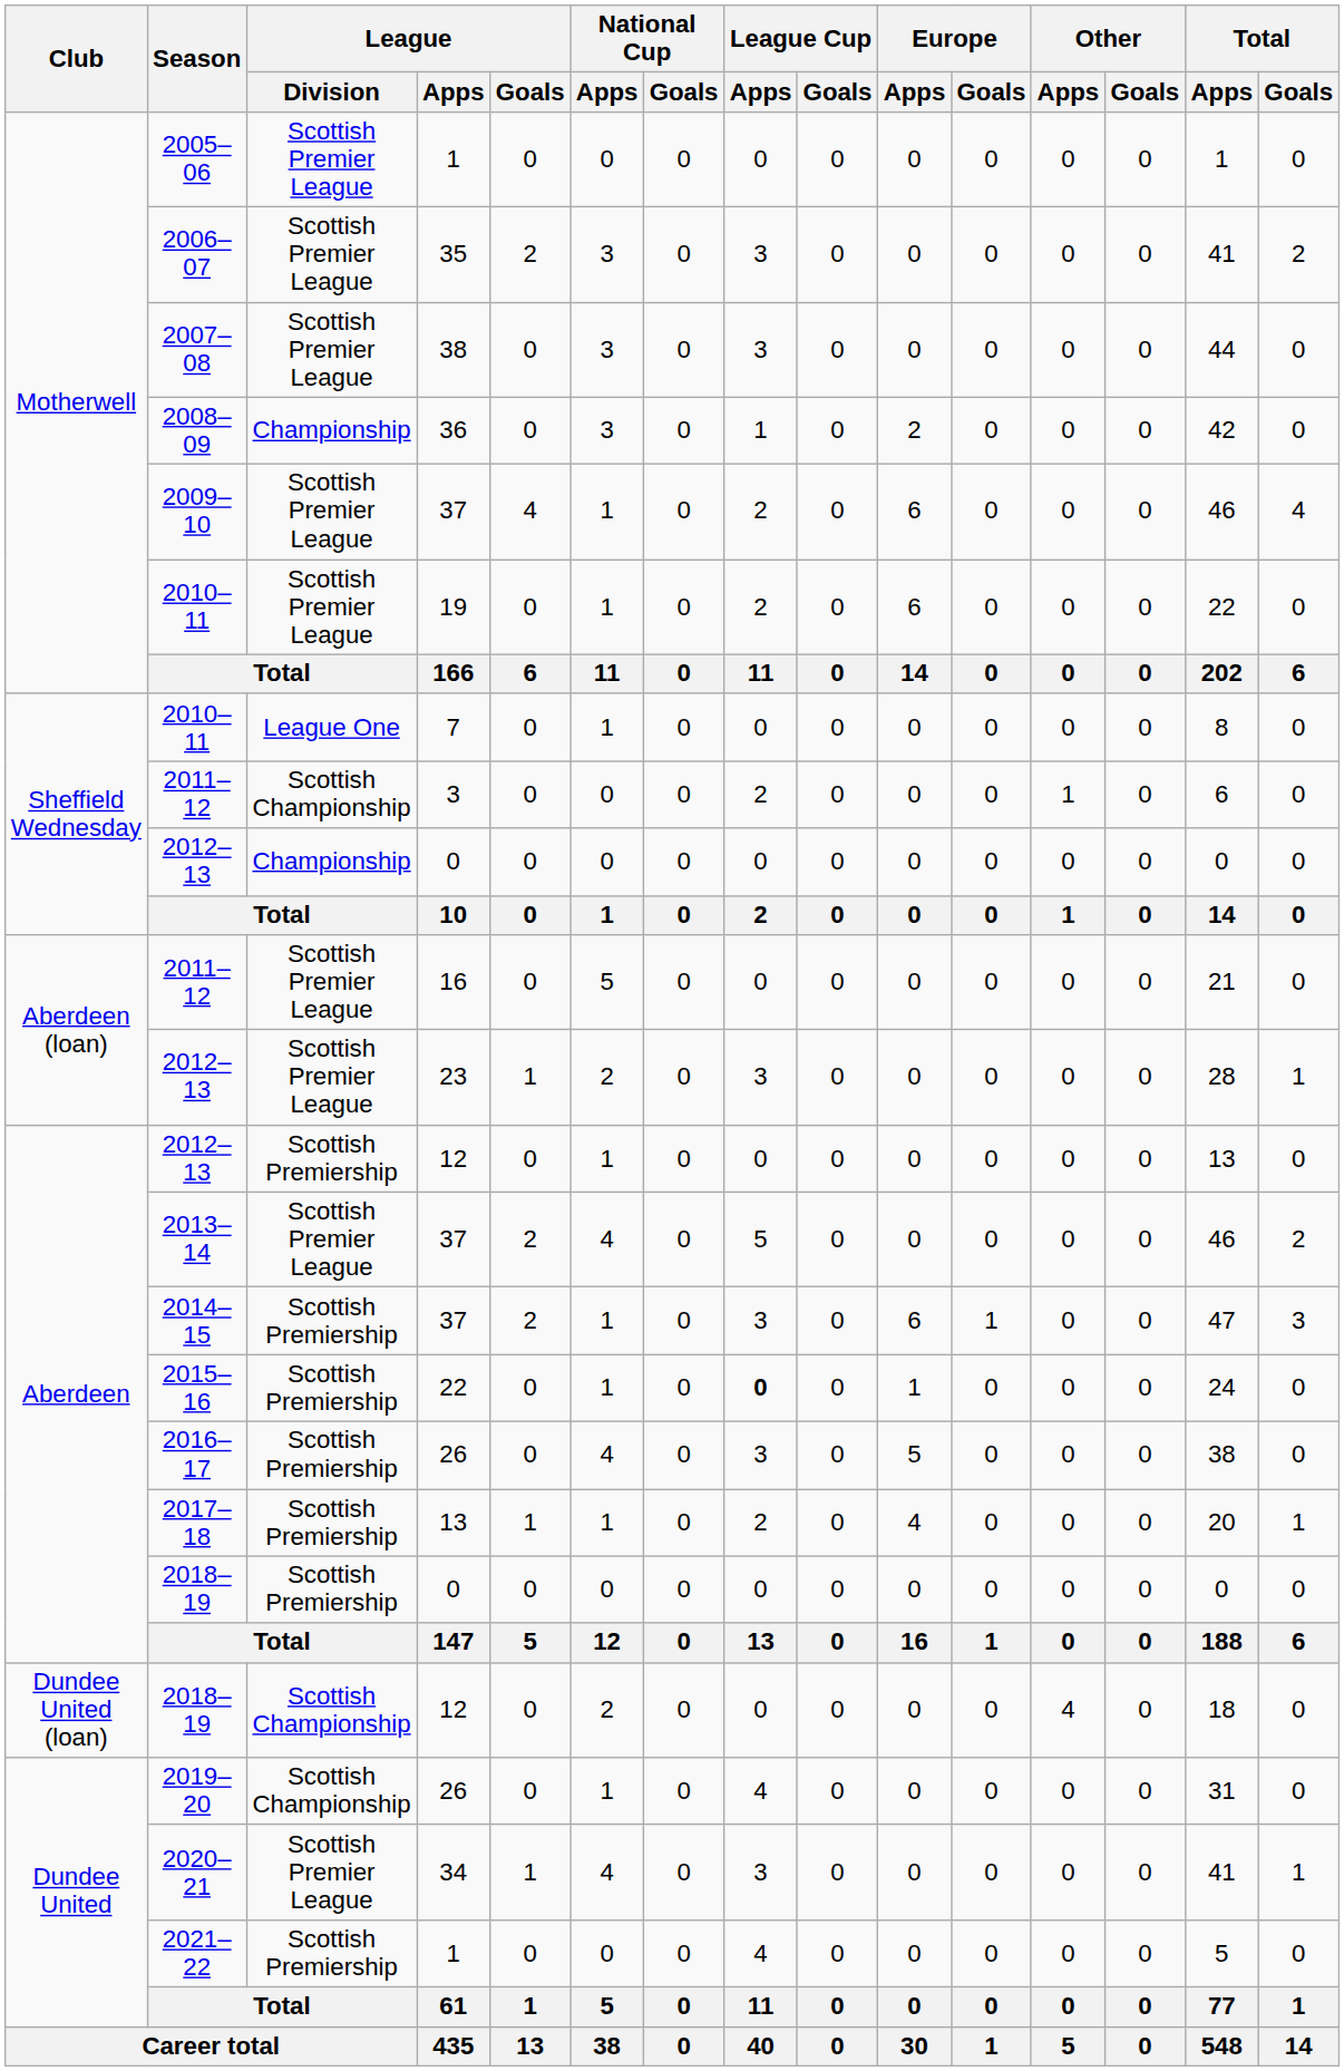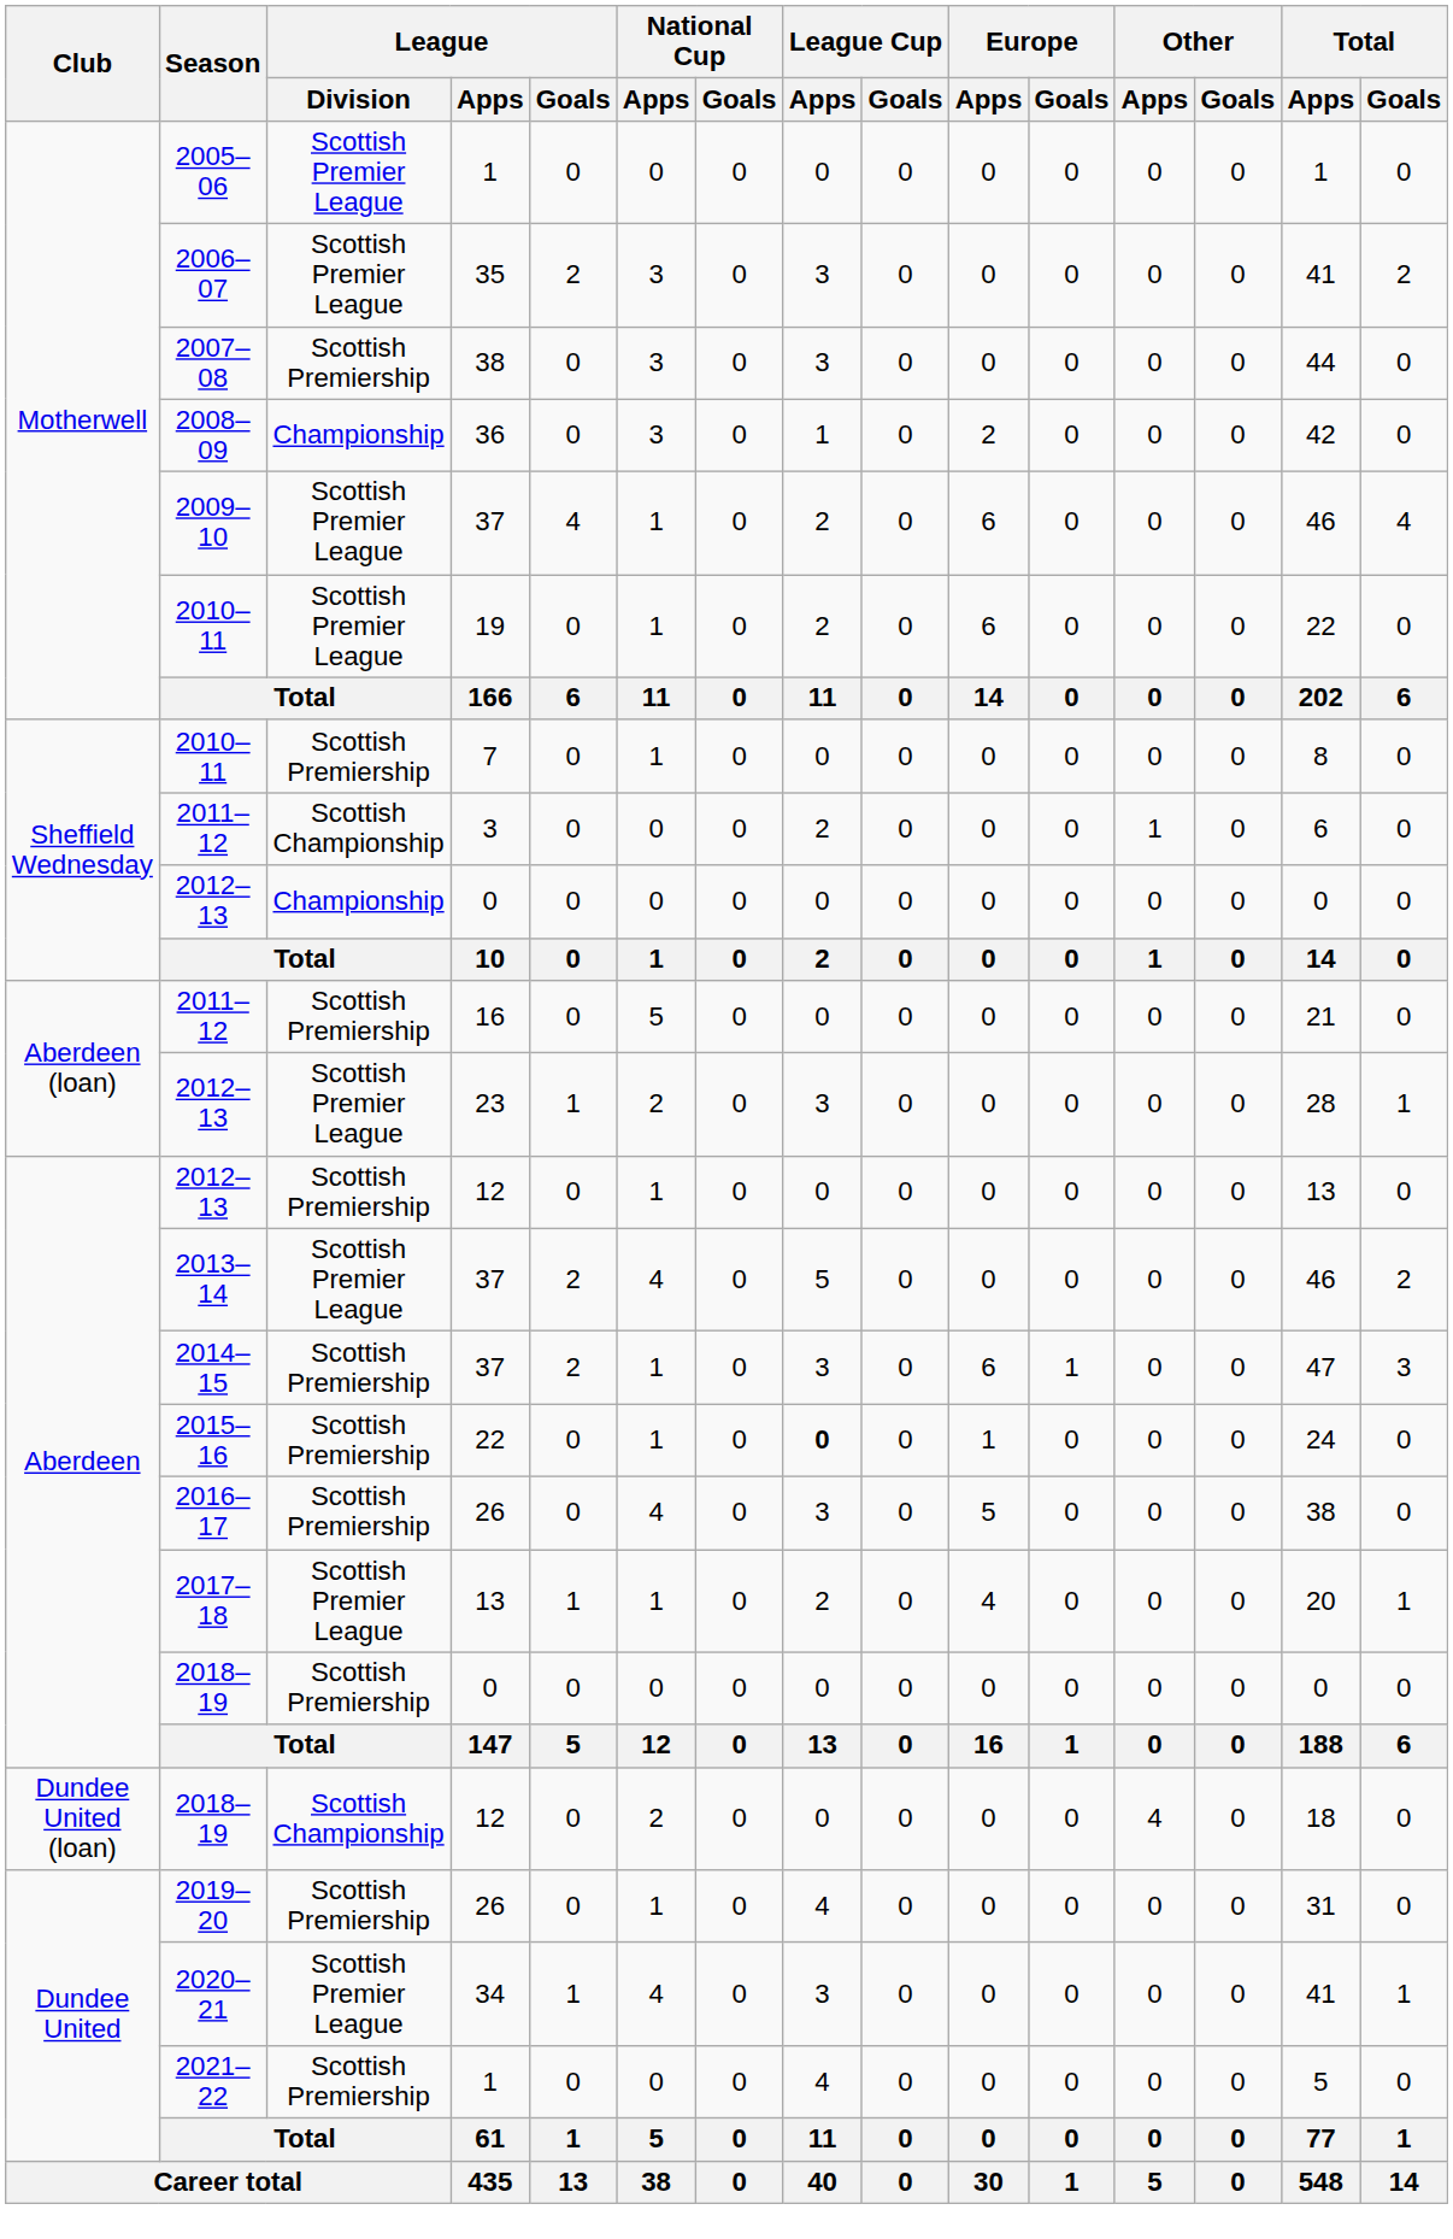 <table class="wikitable" style="text-align:center">
 <tr>
 <th rowspan="2">Club</th>
 <th rowspan="2">Season</th>
 <th colspan="3">League</th>
 <th colspan="2">National Cup</th>
 <th colspan="2">League Cup</th>
 <th colspan="2">Europe</th>
 <th colspan="2">Other</th>
 <th colspan="2">Total</th>
 </tr>
 <tr>
 <th>Division</th>
 <th>Apps</th>
 <th>Goals</th>
 <th>Apps</th>
 <th>Goals</th>
 <th>Apps</th>
 <th>Goals</th>
 <th>Apps</th>
 <th>Goals</th>
 <th>Apps</th>
 <th>Goals</th>
 <th>Apps</th>
 <th>Goals</th>
 </tr>
 <tr>
 <td rowspan="7"><a href='#'>Motherwell</a></td>
 <td><a href='#'>2005–06</a></td>
 <td><a href='#'>Scottish Premier League</a></td>
 <td>1</td>
 <td>0</td>
 <td>0</td>
 <td>0</td>
 <td>0</td>
 <td>0</td>
 <td>0</td>
 <td>0</td>
 <td>0</td>
 <td>0</td>
 <td>1</td>
 <td>0</td>
 </tr>
 <tr>
 <td><a href='#'>2006–07</a></td>
 <td>Scottish Premier League</td>
 <td>35</td>
 <td>2</td>
 <td>3</td>
 <td>0</td>
 <td>3</td>
 <td>0</td>
 <td>0</td>
 <td>0</td>
 <td>0</td>
 <td>0</td>
 <td>41</td>
 <td>2</td>
 </tr>
 <tr>
 <td><a href='#'>2007–08</a></td>
-<td>Scottish Premier League</td>
+<td>Scottish Premiership</td>
 <td>38</td>
 <td>0</td>
 <td>3</td>
 <td>0</td>
 <td>3</td>
 <td>0</td>
 <td>0</td>
 <td>0</td>
 <td>0</td>
 <td>0</td>
 <td>44</td>
 <td>0</td>
 </tr>
 <tr>
 <td><a href='#'>2008–09</a></td>
 <td><a href='#'>Championship</a></td>
 <td>36</td>
 <td>0</td>
 <td>3</td>
 <td>0</td>
 <td>1</td>
 <td>0</td>
 <td>2</td>
 <td>0</td>
 <td>0</td>
 <td>0</td>
 <td>42</td>
 <td>0</td>
 </tr>
 <tr>
 <td><a href='#'>2009–10</a></td>
 <td>Scottish Premier League</td>
 <td>37</td>
 <td>4</td>
 <td>1</td>
 <td>0</td>
 <td>2</td>
 <td>0</td>
 <td>6</td>
 <td>0</td>
 <td>0</td>
 <td>0</td>
 <td>46</td>
 <td>4</td>
 </tr>
 <tr>
 <td><a href='#'>2010–11</a></td>
 <td>Scottish Premier League</td>
 <td>19</td>
 <td>0</td>
 <td>1</td>
 <td>0</td>
 <td>2</td>
 <td>0</td>
 <td>6</td>
 <td>0</td>
 <td>0</td>
 <td>0</td>
 <td>22</td>
 <td>0</td>
 </tr>
 <tr>
 <th colspan=2>Total</th>
 <th>166</th>
 <th>6</th>
 <th>11</th>
 <th>0</th>
 <th>11</th>
 <th>0</th>
 <th>14</th>
 <th>0</th>
 <th>0</th>
 <th>0</th>
 <th>202</th>
 <th>6</th>
 </tr>
 <tr>
 <td rowspan="4"><a href='#'>Sheffield Wednesday</a></td>
 <td><a href='#'>2010–11</a></td>
-<td><a href='#'>League One</a></td>
+<td>Scottish Premiership</td>
 <td>7</td>
 <td>0</td>
 <td>1</td>
 <td>0</td>
 <td>0</td>
 <td>0</td>
 <td>0</td>
 <td>0</td>
 <td>0</td>
 <td>0</td>
 <td>8</td>
 <td>0</td>
 </tr>
 <tr>
 <td><a href='#'>2011–12</a></td>
 <td>Scottish Championship</td>
 <td>3</td>
 <td>0</td>
 <td>0</td>
 <td>0</td>
 <td>2</td>
 <td>0</td>
 <td>0</td>
 <td>0</td>
 <td>1</td>
 <td>0</td>
 <td>6</td>
 <td>0</td>
 </tr>
 <tr>
 <td><a href='#'>2012–13</a></td>
 <td><a href='#'>Championship</a></td>
 <td>0</td>
 <td>0</td>
 <td>0</td>
 <td>0</td>
 <td>0</td>
 <td>0</td>
 <td>0</td>
 <td>0</td>
 <td>0</td>
 <td>0</td>
 <td>0</td>
 <td>0</td>
 </tr>
 <tr>
 <th colspan=2>Total</th>
 <th>10</th>
 <th>0</th>
 <th>1</th>
 <th>0</th>
 <th>2</th>
 <th>0</th>
 <th>0</th>
 <th>0</th>
 <th>1</th>
 <th>0</th>
 <th>14</th>
 <th>0</th>
 </tr>
 <tr>
 <td rowspan="2"><a href='#'>Aberdeen</a> (loan)</td>
 <td><a href='#'>2011–12</a></td>
-<td>Scottish Premier League</td>
+<td>Scottish Premiership</td>
 <td>16</td>
 <td>0</td>
 <td>5</td>
 <td>0</td>
 <td>0</td>
 <td>0</td>
 <td>0</td>
 <td>0</td>
 <td>0</td>
 <td>0</td>
 <td>21</td>
 <td>0</td>
 </tr>
 <tr>
 <td><a href='#'>2012–13</a></td>
 <td>Scottish Premier League</td>
 <td>23</td>
 <td>1</td>
 <td>2</td>
 <td>0</td>
 <td>3</td>
 <td>0</td>
 <td>0</td>
 <td>0</td>
 <td>0</td>
 <td>0</td>
 <td>28</td>
 <td>1</td>
 </tr>
 <tr>
 <td rowspan="8"><a href='#'>Aberdeen</a></td>
 <td><a href='#'>2012–13</a></td>
 <td>Scottish Premiership</td>
 <td>12</td>
 <td>0</td>
 <td>1</td>
 <td>0</td>
 <td>0</td>
 <td>0</td>
 <td>0</td>
 <td>0</td>
 <td>0</td>
 <td>0</td>
 <td>13</td>
 <td>0</td>
 </tr>
 <tr>
 <td><a href='#'>2013–14</a></td>
 <td>Scottish Premier League</td>
 <td>37</td>
 <td>2</td>
 <td>4</td>
 <td>0</td>
 <td>5</td>
 <td>0</td>
 <td>0</td>
 <td>0</td>
 <td>0</td>
 <td>0</td>
 <td>46</td>
 <td>2</td>
 </tr>
 <tr>
 <td><a href='#'>2014–15</a></td>
 <td>Scottish Premiership</td>
 <td>37</td>
 <td>2</td>
 <td>1</td>
 <td>0</td>
 <td>3</td>
 <td>0</td>
 <td>6</td>
 <td>1</td>
 <td>0</td>
 <td>0</td>
 <td>47</td>
 <td>3</td>
 </tr>
 <tr>
 <td><a href='#'>2015–16</a></td>
 <td>Scottish Premiership</td>
 <td>22</td>
 <td>0</td>
 <td>1</td>
 <td>0</td>
 <td><strong>0</strong></td>
 <td>0</td>
 <td>1</td>
 <td>0</td>
 <td>0</td>
 <td>0</td>
 <td>24</td>
 <td>0</td>
 </tr>
 <tr>
 <td><a href='#'>2016–17</a></td>
 <td>Scottish Premiership</td>
 <td>26</td>
 <td>0</td>
 <td>4</td>
 <td>0</td>
 <td>3</td>
 <td>0</td>
 <td>5</td>
 <td>0</td>
 <td>0</td>
 <td>0</td>
 <td>38</td>
 <td>0</td>
 </tr>
 <tr>
 <td><a href='#'>2017–18</a></td>
-<td>Scottish Premiership</td>
+<td>Scottish Premier League</td>
 <td>13</td>
 <td>1</td>
 <td>1</td>
 <td>0</td>
 <td>2</td>
 <td>0</td>
 <td>4</td>
 <td>0</td>
 <td>0</td>
 <td>0</td>
 <td>20</td>
 <td>1</td>
 </tr>
 <tr>
 <td><a href='#'>2018–19</a></td>
 <td>Scottish Premiership</td>
 <td>0</td>
 <td>0</td>
 <td>0</td>
 <td>0</td>
 <td>0</td>
 <td>0</td>
 <td>0</td>
 <td>0</td>
 <td>0</td>
 <td>0</td>
 <td>0</td>
 <td>0</td>
 </tr>
 <tr>
 <th colspan=2>Total</th>
 <th>147</th>
 <th>5</th>
 <th>12</th>
 <th>0</th>
 <th>13</th>
 <th>0</th>
 <th>16</th>
 <th>1</th>
 <th>0</th>
 <th>0</th>
 <th>188</th>
 <th>6</th>
 </tr>
 <tr>
 <td><a href='#'>Dundee United</a> (loan)</td>
 <td><a href='#'>2018–19</a></td>
 <td><a href='#'>Scottish Championship</a></td>
 <td>12</td>
 <td>0</td>
 <td>2</td>
 <td>0</td>
 <td>0</td>
 <td>0</td>
 <td>0</td>
 <td>0</td>
 <td>4</td>
 <td>0</td>
 <td>18</td>
 <td>0</td>
 </tr>
 <tr>
 <td rowspan=4><a href='#'>Dundee United</a></td>
 <td><a href='#'>2019–20</a></td>
-<td>Scottish Championship</td>
+<td>Scottish Premiership</td>
 <td>26</td>
 <td>0</td>
 <td>1</td>
 <td>0</td>
 <td>4</td>
 <td>0</td>
 <td>0</td>
 <td>0</td>
 <td>0</td>
 <td>0</td>
 <td>31</td>
 <td>0</td>
 </tr>
 <tr>
 <td><a href='#'>2020–21</a></td>
 <td>Scottish Premier League</td>
 <td>34</td>
 <td>1</td>
 <td>4</td>
 <td>0</td>
 <td>3</td>
 <td>0</td>
 <td>0</td>
 <td>0</td>
 <td>0</td>
 <td>0</td>
 <td>41</td>
 <td>1</td>
 </tr>
 <tr>
 <td><a href='#'>2021–22</a></td>
 <td>Scottish Premiership</td>
 <td>1</td>
 <td>0</td>
 <td>0</td>
 <td>0</td>
 <td>4</td>
 <td>0</td>
 <td>0</td>
 <td>0</td>
 <td>0</td>
 <td>0</td>
 <td>5</td>
 <td>0</td>
 </tr>
 <tr>
 <th colspan=2>Total</th>
 <th>61</th>
 <th>1</th>
 <th>5</th>
 <th>0</th>
 <th>11</th>
 <th>0</th>
 <th>0</th>
 <th>0</th>
 <th>0</th>
 <th>0</th>
 <th>77</th>
 <th>1</th>
 </tr>
 <tr>
 <th colspan="3">Career total</th>
 <th>435</th>
 <th>13</th>
 <th>38</th>
 <th>0</th>
 <th>40</th>
 <th>0</th>
 <th>30</th>
 <th>1</th>
 <th>5</th>
 <th>0</th>
 <th>548</th>
 <th>14</th>
 </tr>
 </table>
